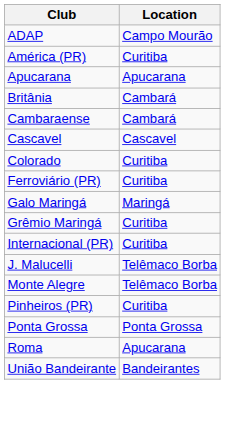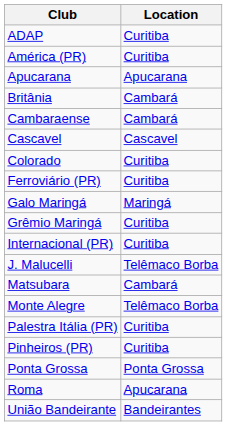 <table class="wikitable sortable">
 <tr>
 <th>Club</th>
 <th>Location</th>
 </tr>
 <tr>
 <td><a href='#'>ADAP</a></td>
-<td><a href='#'>Campo Mourão</a></td>
+<td><a href='#'>Curitiba</a></td>
 </tr>
 <tr>
 <td><a href='#'>América (PR)</a></td>
 <td><a href='#'>Curitiba</a></td>
 </tr>
 <tr>
 <td><a href='#'>Apucarana</a></td>
 <td><a href='#'>Apucarana</a></td>
 </tr>
 <tr>
 <td><a href='#'>Britânia</a></td>
 <td><a href='#'>Cambará</a></td>
 </tr>
 <tr>
 <td><a href='#'>Cambaraense</a></td>
 <td><a href='#'>Cambará</a></td>
 </tr>
 <tr>
 <td><a href='#'>Cascavel</a></td>
 <td><a href='#'>Cascavel</a></td>
 </tr>
 <tr>
 <td><a href='#'>Colorado</a></td>
 <td><a href='#'>Curitiba</a></td>
 </tr>
 <tr>
 <td><a href='#'>Ferroviário (PR)</a></td>
 <td><a href='#'>Curitiba</a></td>
 </tr>
 <tr>
 <td><a href='#'>Galo Maringá</a></td>
 <td><a href='#'>Maringá</a></td>
 </tr>
 <tr>
 <td><a href='#'>Grêmio Maringá</a></td>
 <td><a href='#'>Curitiba</a></td>
 </tr>
 <tr>
 <td><a href='#'>Internacional (PR)</a></td>
 <td><a href='#'>Curitiba</a></td>
 </tr>
 <tr>
 <td><a href='#'>J. Malucelli</a></td>
 <td><a href='#'>Telêmaco Borba</a></td>
 </tr>
 <tr>
+<td><a href='#'>Matsubara</a></td>
+<td><a href='#'>Cambará</a></td>
+</tr>
+<tr>
 <td><a href='#'>Monte Alegre</a></td>
 <td><a href='#'>Telêmaco Borba</a></td>
+</tr>
+<tr>
+<td><a href='#'>Palestra Itália (PR)</a></td>
+<td><a href='#'>Curitiba</a></td>
 </tr>
 <tr>
 <td><a href='#'>Pinheiros (PR)</a></td>
 <td><a href='#'>Curitiba</a></td>
 </tr>
 <tr>
 <td><a href='#'>Ponta Grossa</a></td>
 <td><a href='#'>Ponta Grossa</a></td>
 </tr>
 <tr>
 <td><a href='#'>Roma</a></td>
 <td><a href='#'>Apucarana</a></td>
 </tr>
 <tr>
 <td><a href='#'>União Bandeirante</a></td>
 <td><a href='#'>Bandeirantes</a></td>
 </tr>
 </table>
